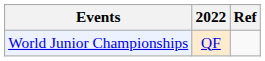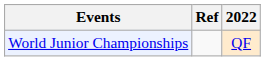 <table class="wikitable" style="font-size: 90%; text-align:center">
 <tr>
 <th>Events</th>
+<th>Ref</th>
 <th>2022</th>
-<th>Ref</th>
 </tr>
 <tr>
 <td bgcolor="#ECF2FF"; align="left"><a href='#'>World Junior Championships</a></td>
+<td></td>
 <td bgcolor=FFEBCD><a href='#'>QF</a></td>
-<td></td>
 </tr>
 </table>
